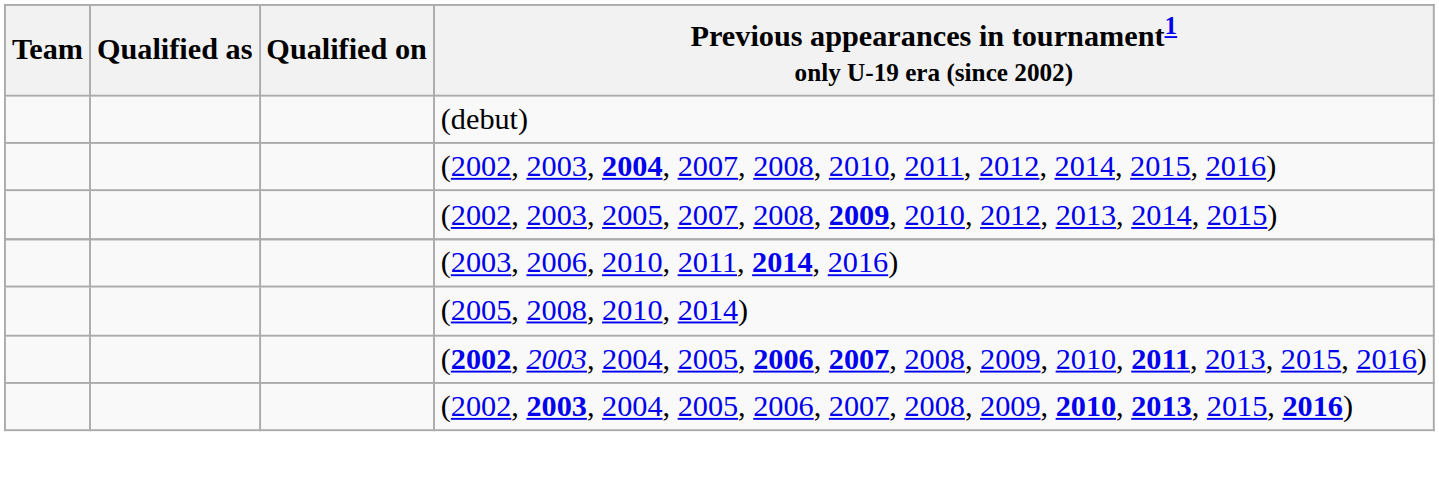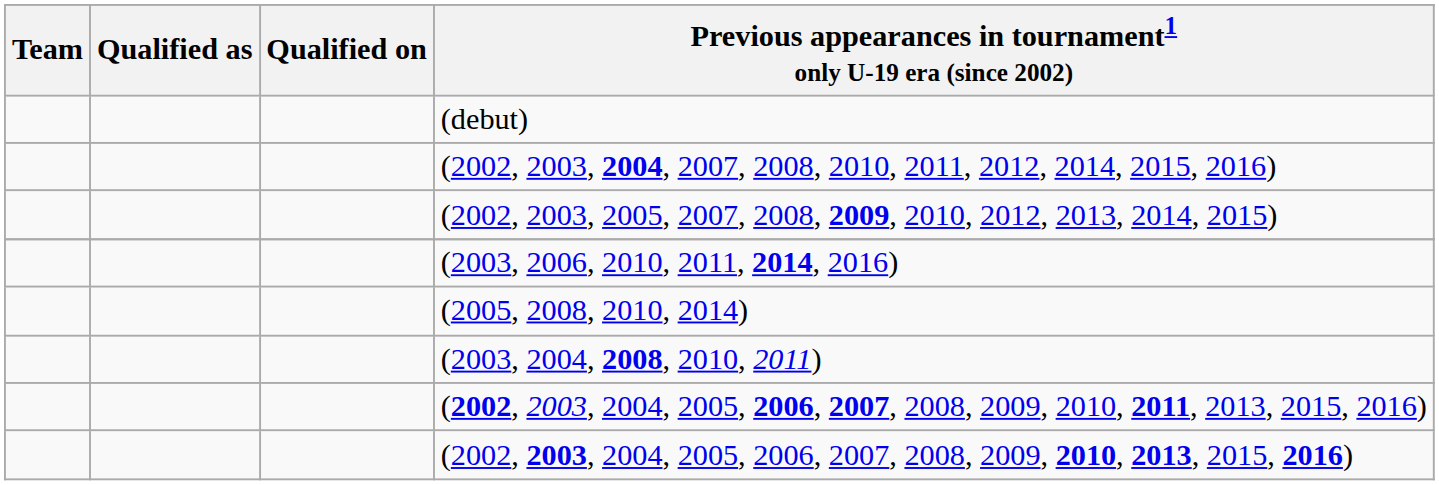 <table class="wikitable sortable">
 <tr>
 <th>Team</th>
 <th>Qualified as</th>
 <th>Qualified on</th>
 <th>Previous appearances in tournament<sup><strong><a href='#'>1</a></strong></sup><br><small>only U-19 era (since 2002)</small></th>
 </tr>
 <tr>
 <td></td>
 <td></td>
 <td></td>
 <td> (debut)</td>
 </tr>
 <tr>
 <td></td>
 <td></td>
 <td></td>
 <td> (<a href='#'>2002</a>, <a href='#'>2003</a>, <strong><a href='#'>2004</a></strong>, <a href='#'>2007</a>, <a href='#'>2008</a>, <a href='#'>2010</a>, <a href='#'>2011</a>, <a href='#'>2012</a>, <a href='#'>2014</a>, <a href='#'>2015</a>, <a href='#'>2016</a>)</td>
 </tr>
 <tr>
 <td></td>
 <td></td>
 <td></td>
 <td> (<a href='#'>2002</a>, <a href='#'>2003</a>, <a href='#'>2005</a>, <a href='#'>2007</a>, <a href='#'>2008</a>, <strong><a href='#'>2009</a></strong>, <a href='#'>2010</a>, <a href='#'>2012</a>, <a href='#'>2013</a>, <a href='#'>2014</a>, <a href='#'>2015</a>)</td>
 </tr>
 <tr>
 </tr>
 <tr>
 <td></td>
 <td></td>
 <td></td>
 <td> (<a href='#'>2003</a>, <a href='#'>2006</a>, <a href='#'>2010</a>, <a href='#'>2011</a>, <strong><a href='#'>2014</a></strong>, <a href='#'>2016</a>)</td>
 </tr>
 <tr>
 <td></td>
 <td></td>
 <td></td>
 <td> (<a href='#'>2005</a>, <a href='#'>2008</a>, <a href='#'>2010</a>, <a href='#'>2014</a>)</td>
 </tr>
 <tr>
 <td></td>
 <td></td>
 <td></td>
+<td> (<a href='#'>2003</a>, <a href='#'>2004</a>, <strong><a href='#'>2008</a></strong>, <a href='#'>2010</a>, <em><a href='#'>2011</a></em>)</td>
+</tr>
+<tr>
+<td></td>
+<td></td>
+<td></td>
 <td> (<strong><a href='#'>2002</a></strong>, <em><a href='#'>2003</a></em>, <a href='#'>2004</a>, <a href='#'>2005</a>, <strong><a href='#'>2006</a></strong>, <strong><a href='#'>2007</a></strong>, <a href='#'>2008</a>, <a href='#'>2009</a>, <a href='#'>2010</a>, <strong><a href='#'>2011</a></strong>, <a href='#'>2013</a>, <a href='#'>2015</a>, <a href='#'>2016</a>)</td>
 </tr>
 <tr>
 <td></td>
 <td></td>
 <td></td>
 <td> (<a href='#'>2002</a>, <strong><a href='#'>2003</a></strong>, <a href='#'>2004</a>, <a href='#'>2005</a>, <a href='#'>2006</a>, <a href='#'>2007</a>, <a href='#'>2008</a>, <a href='#'>2009</a>, <strong><a href='#'>2010</a></strong>, <strong><a href='#'>2013</a></strong>, <a href='#'>2015</a>, <strong><a href='#'>2016</a></strong>)</td>
 </tr>
 </table>
